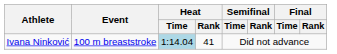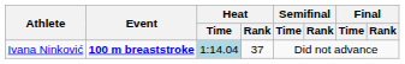 <table class=wikitable style="font-size:90%">
 <tr>
 <th rowspan="2">Athlete</th>
 <th rowspan="2">Event</th>
 <th colspan="2">Heat</th>
 <th colspan="2">Semifinal</th>
 <th colspan="2">Final</th>
 </tr>
 <tr style="font-size:95%">
 <th>Time</th>
 <th>Rank</th>
 <th>Time</th>
 <th>Rank</th>
 <th>Time</th>
 <th>Rank</th>
 </tr>
 <tr align=center>
 <td align=left><a href='#'>Ivana Ninković</a></td>
-<td align=left><a href='#'>100 m breaststroke</a></td>
+<td align=left><strong><a href='#'>100 m breaststroke</a></strong></td>
 <td style="background: lightblue;">1:14.04</td>
-<td>41</td>
+<td>37</td>
 <td colspan=4>Did not advance</td>
 </tr>
 </table>
